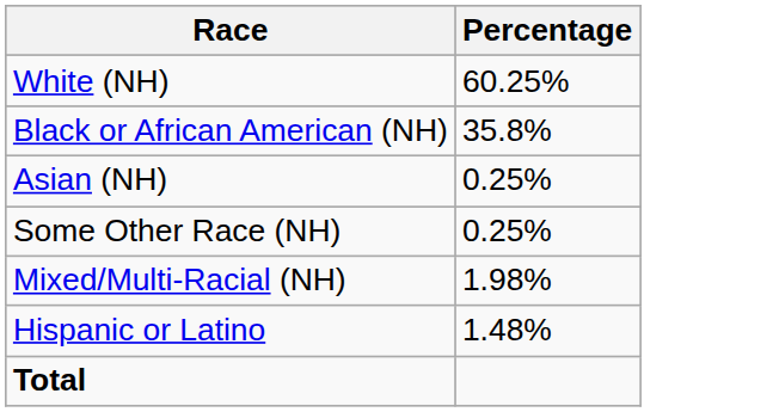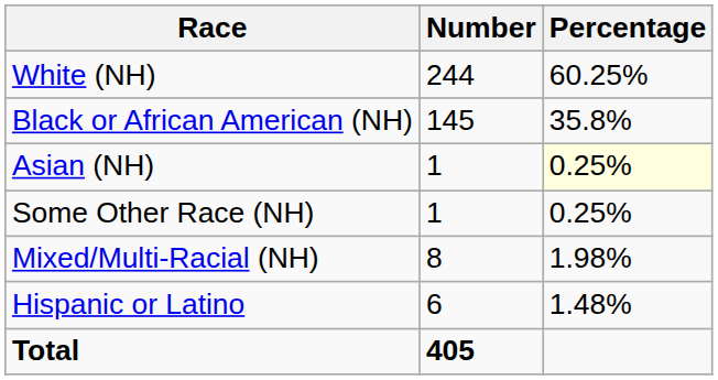 <table class="wikitable">
 <tr>
 <th>Race</th>
+<th>Number</th>
 <th>Percentage</th>
 </tr>
 <tr>
 <td><a href='#'>White</a> (NH)</td>
+<td>244</td>
 <td>60.25%</td>
 </tr>
 <tr>
 <td><a href='#'>Black or African American</a> (NH)</td>
+<td>145</td>
 <td>35.8%</td>
 </tr>
 <tr>
 <td><a href='#'>Asian</a> (NH)</td>
-<td>0.25%</td>
+<td>1</td>
+<td style="background: lightyellow;">0.25%</td>
 </tr>
 <tr>
 <td>Some Other Race (NH)</td>
+<td>1</td>
 <td>0.25%</td>
 </tr>
 <tr>
 <td><a href='#'>Mixed/Multi-Racial</a> (NH)</td>
+<td>8</td>
 <td>1.98%</td>
 </tr>
 <tr>
 <td><a href='#'>Hispanic or Latino</a></td>
+<td>6</td>
 <td>1.48%</td>
 </tr>
 <tr>
 <td><strong>Total</strong></td>
+<td><strong>405</strong></td>
 <td></td>
 </tr>
 </table>
